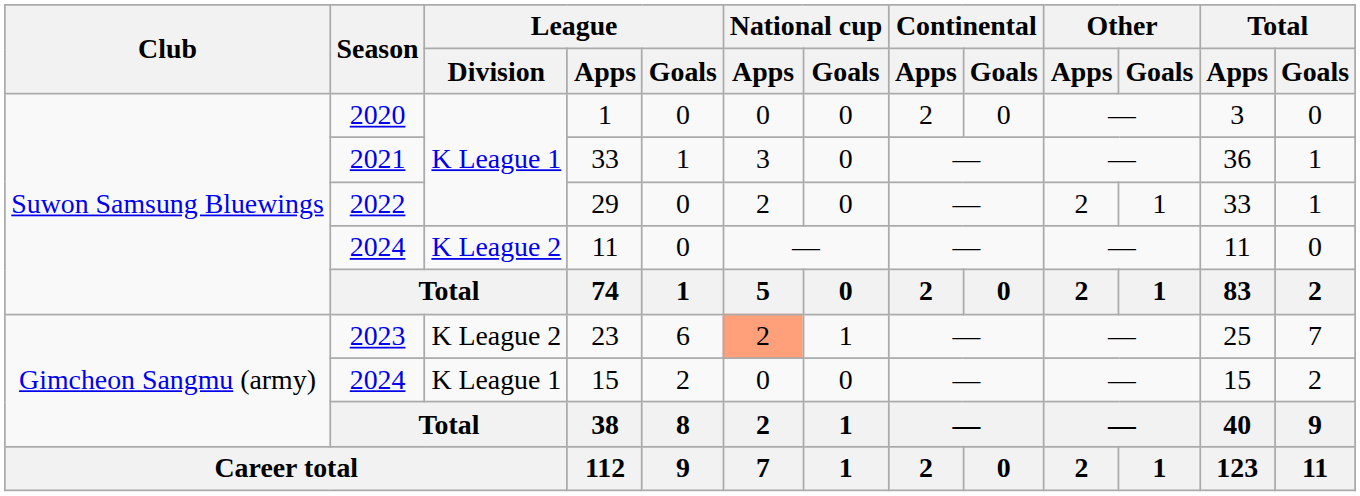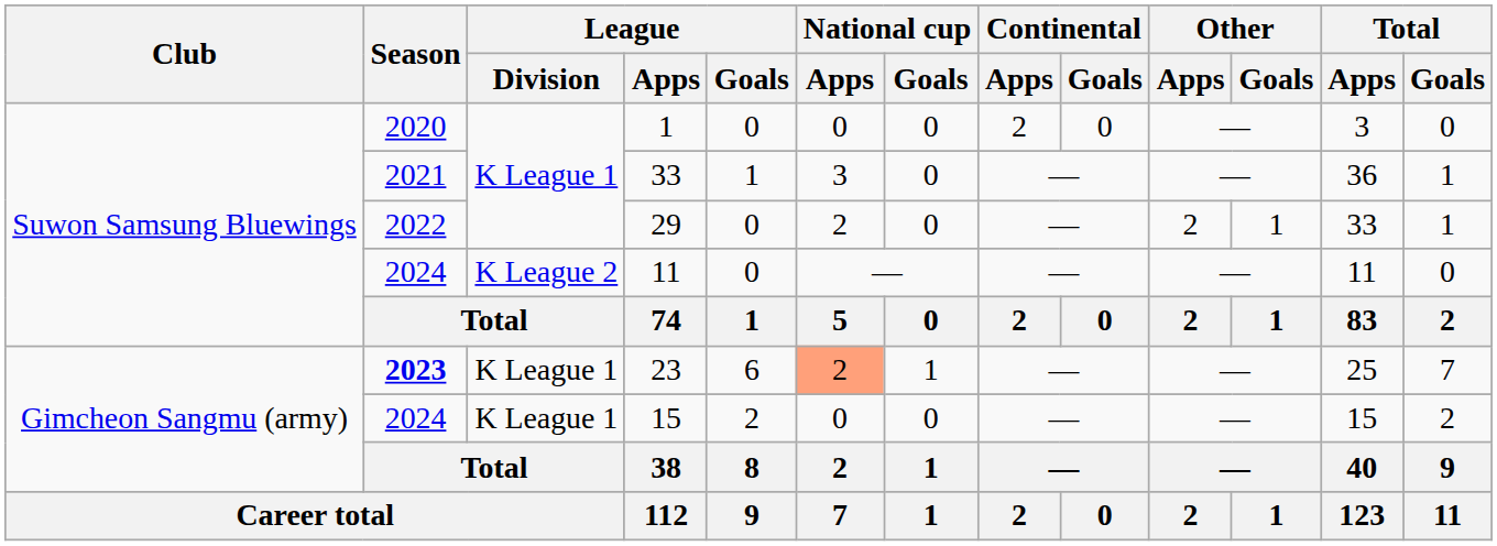 <table class="wikitable" style="text-align:center">
 <tr>
 <th rowspan="2">Club</th>
 <th rowspan="2">Season</th>
 <th colspan="3">League</th>
 <th colspan="2">National cup</th>
 <th colspan="2">Continental</th>
 <th colspan="2">Other</th>
 <th colspan="2">Total</th>
 </tr>
 <tr>
 <th>Division</th>
 <th>Apps</th>
 <th>Goals</th>
 <th>Apps</th>
 <th>Goals</th>
 <th>Apps</th>
 <th>Goals</th>
 <th>Apps</th>
 <th>Goals</th>
 <th>Apps</th>
 <th>Goals</th>
 </tr>
 <tr>
 <td rowspan="5"><a href='#'>Suwon Samsung Bluewings</a></td>
 <td><a href='#'>2020</a></td>
 <td rowspan="3"><a href='#'>K League 1</a></td>
 <td>1</td>
 <td>0</td>
 <td>0</td>
 <td>0</td>
 <td>2</td>
 <td>0</td>
 <td colspan="2">—</td>
 <td>3</td>
 <td>0</td>
 </tr>
 <tr>
 <td><a href='#'>2021</a></td>
 <td>33</td>
 <td>1</td>
 <td>3</td>
 <td>0</td>
 <td colspan="2">—</td>
 <td colspan="2">—</td>
 <td>36</td>
 <td>1</td>
 </tr>
 <tr>
 <td><a href='#'>2022</a></td>
 <td>29</td>
 <td>0</td>
 <td>2</td>
 <td>0</td>
 <td colspan="2">—</td>
 <td>2</td>
 <td>1</td>
 <td>33</td>
 <td>1</td>
 </tr>
 <tr>
 <td><a href='#'>2024</a></td>
 <td><a href='#'>K League 2</a></td>
 <td>11</td>
 <td>0</td>
 <td colspan="2">—</td>
 <td colspan="2">—</td>
 <td colspan="2">—</td>
 <td>11</td>
 <td>0</td>
 </tr>
 <tr>
 <th colspan="2">Total</th>
 <th>74</th>
 <th>1</th>
 <th>5</th>
 <th>0</th>
 <th>2</th>
 <th>0</th>
 <th>2</th>
 <th>1</th>
 <th>83</th>
 <th>2</th>
 </tr>
 <tr>
 <td rowspan="3"><a href='#'>Gimcheon Sangmu</a> (army)</td>
-<td><a href='#'>2023</a></td>
-<td>K League 2</td>
+<td><strong><a href='#'>2023</a></strong></td>
+<td>K League 1</td>
 <td>23</td>
 <td>6</td>
 <td style="background: lightsalmon;">2</td>
 <td>1</td>
 <td colspan="2">—</td>
 <td colspan="2">—</td>
 <td>25</td>
 <td>7</td>
 </tr>
 <tr>
 <td><a href='#'>2024</a></td>
 <td>K League 1</td>
 <td>15</td>
 <td>2</td>
 <td>0</td>
 <td>0</td>
 <td colspan="2">—</td>
 <td colspan="2">—</td>
 <td>15</td>
 <td>2</td>
 </tr>
 <tr>
 <th colspan="2">Total</th>
 <th>38</th>
 <th>8</th>
 <th>2</th>
 <th>1</th>
 <th colspan="2">—</th>
 <th colspan="2">—</th>
 <th>40</th>
 <th>9</th>
 </tr>
 <tr>
 <th colspan="3">Career total</th>
 <th>112</th>
 <th>9</th>
 <th>7</th>
 <th>1</th>
 <th>2</th>
 <th>0</th>
 <th>2</th>
 <th>1</th>
 <th>123</th>
 <th>11</th>
 </tr>
 </table>
